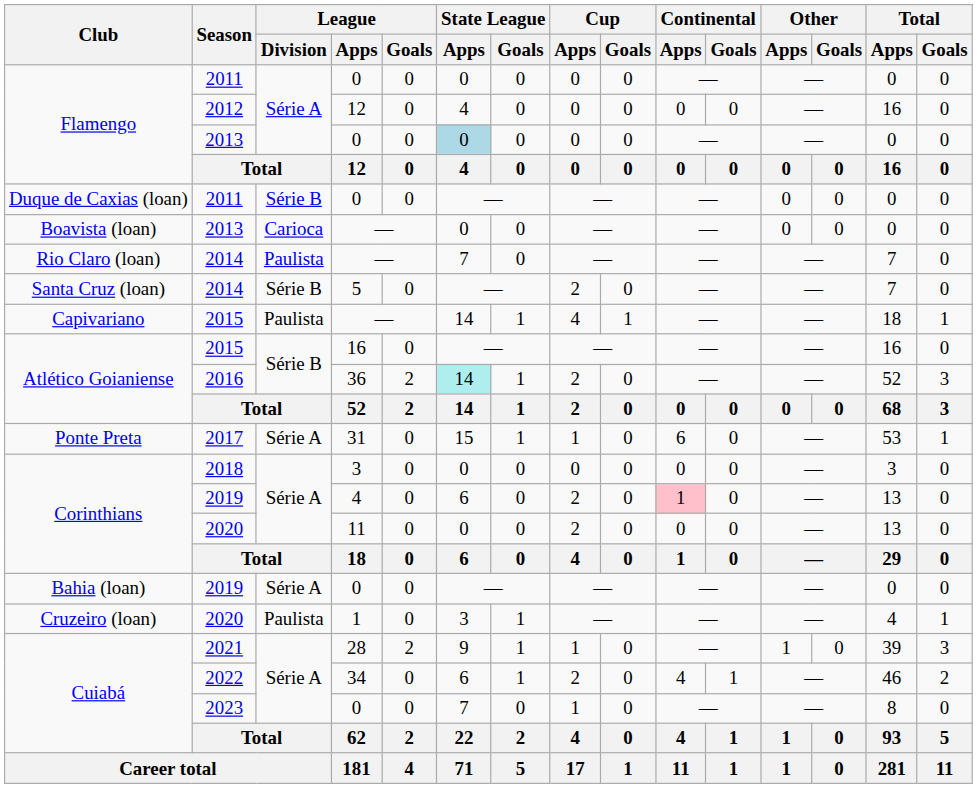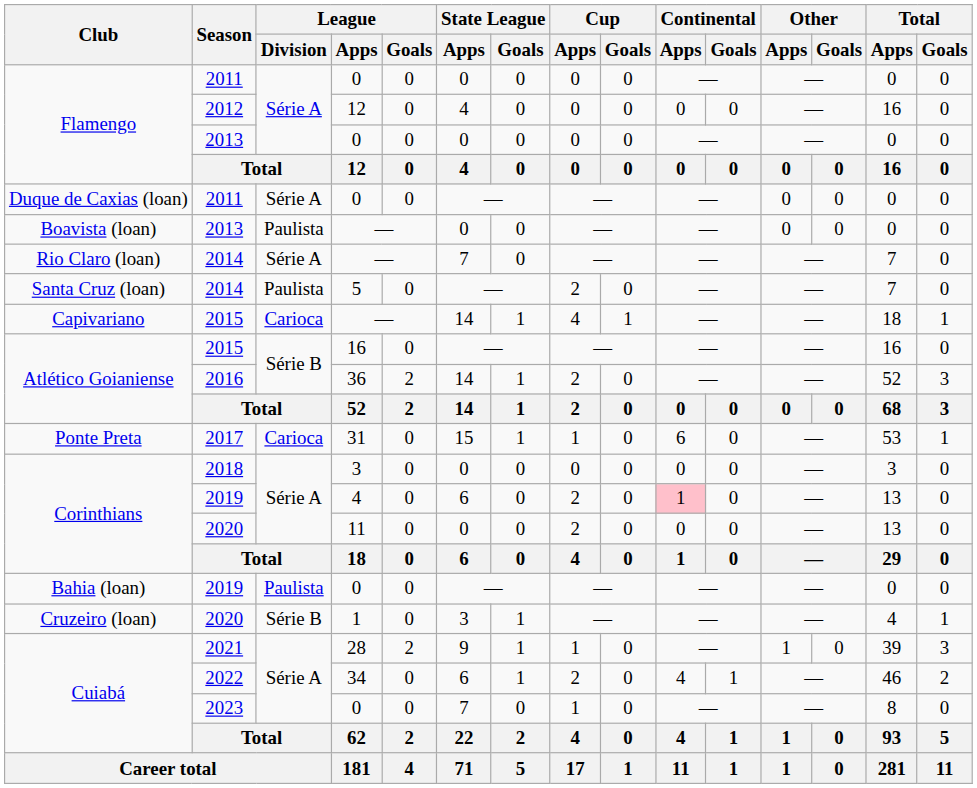 <table class="wikitable" style="text-align: center;">
 <tr>
 <th rowspan="2">Club</th>
 <th rowspan="2">Season</th>
 <th colspan="3">League</th>
 <th colspan="2">State League</th>
 <th colspan="2">Cup</th>
 <th colspan="2">Continental</th>
 <th colspan="2">Other</th>
 <th colspan="2">Total</th>
 </tr>
 <tr>
 <th>Division</th>
 <th>Apps</th>
 <th>Goals</th>
 <th>Apps</th>
 <th>Goals</th>
 <th>Apps</th>
 <th>Goals</th>
 <th>Apps</th>
 <th>Goals</th>
 <th>Apps</th>
 <th>Goals</th>
 <th>Apps</th>
 <th>Goals</th>
 </tr>
 <tr>
 <td rowspan="4"><a href='#'>Flamengo</a></td>
 <td><a href='#'>2011</a></td>
 <td rowspan="3"><a href='#'>Série A</a></td>
 <td>0</td>
 <td>0</td>
 <td>0</td>
 <td>0</td>
 <td>0</td>
 <td>0</td>
 <td colspan="2">—</td>
 <td colspan="2">—</td>
 <td>0</td>
 <td>0</td>
 </tr>
 <tr>
 <td><a href='#'>2012</a></td>
 <td>12</td>
 <td>0</td>
 <td>4</td>
 <td>0</td>
 <td>0</td>
 <td>0</td>
 <td>0</td>
 <td>0</td>
 <td colspan="2">—</td>
 <td>16</td>
 <td>0</td>
 </tr>
 <tr>
 <td><a href='#'>2013</a></td>
 <td>0</td>
 <td>0</td>
-<td style="background: lightblue;">0</td>
+<td>0</td>
 <td>0</td>
 <td>0</td>
 <td>0</td>
 <td colspan="2">—</td>
 <td colspan="2">—</td>
 <td>0</td>
 <td>0</td>
 </tr>
 <tr>
 <th colspan="2">Total</th>
 <th>12</th>
 <th>0</th>
 <th>4</th>
 <th>0</th>
 <th>0</th>
 <th>0</th>
 <th>0</th>
 <th>0</th>
 <th>0</th>
 <th>0</th>
 <th>16</th>
 <th>0</th>
 </tr>
 <tr>
 <td valign="center"><a href='#'>Duque de Caxias</a> (loan)</td>
 <td><a href='#'>2011</a></td>
-<td><a href='#'>Série B</a></td>
+<td>Série A</td>
 <td>0</td>
 <td>0</td>
 <td colspan="2">—</td>
 <td colspan="2">—</td>
 <td colspan="2">—</td>
 <td>0</td>
 <td>0</td>
 <td>0</td>
 <td>0</td>
 </tr>
 <tr>
 <td valign="center"><a href='#'>Boavista</a> (loan)</td>
 <td><a href='#'>2013</a></td>
-<td><a href='#'>Carioca</a></td>
+<td>Paulista</td>
 <td colspan="2">—</td>
 <td>0</td>
 <td>0</td>
 <td colspan="2">—</td>
 <td colspan="2">—</td>
 <td>0</td>
 <td>0</td>
 <td>0</td>
 <td>0</td>
 </tr>
 <tr>
 <td valign="center"><a href='#'>Rio Claro</a> (loan)</td>
 <td><a href='#'>2014</a></td>
-<td><a href='#'>Paulista</a></td>
+<td>Série A</td>
 <td colspan="2">—</td>
 <td>7</td>
 <td>0</td>
 <td colspan="2">—</td>
 <td colspan="2">—</td>
 <td colspan="2">—</td>
 <td>7</td>
 <td>0</td>
 </tr>
 <tr>
 <td valign="center"><a href='#'>Santa Cruz</a> (loan)</td>
 <td><a href='#'>2014</a></td>
-<td>Série B</td>
+<td>Paulista</td>
 <td>5</td>
 <td>0</td>
 <td colspan="2">—</td>
 <td>2</td>
 <td>0</td>
 <td colspan="2">—</td>
 <td colspan="2">—</td>
 <td>7</td>
 <td>0</td>
 </tr>
 <tr>
 <td valign="center"><a href='#'>Capivariano</a></td>
 <td><a href='#'>2015</a></td>
-<td>Paulista</td>
+<td><a href='#'>Carioca</a></td>
 <td colspan="2">—</td>
 <td>14</td>
 <td>1</td>
 <td>4</td>
 <td>1</td>
 <td colspan="2">—</td>
 <td colspan="2">—</td>
 <td>18</td>
 <td>1</td>
 </tr>
 <tr>
 <td rowspan="3"><a href='#'>Atlético Goianiense</a></td>
 <td><a href='#'>2015</a></td>
 <td rowspan="2">Série B</td>
 <td>16</td>
 <td>0</td>
 <td colspan="2">—</td>
 <td colspan="2">—</td>
 <td colspan="2">—</td>
 <td colspan="2">—</td>
 <td>16</td>
 <td>0</td>
 </tr>
 <tr>
 <td><a href='#'>2016</a></td>
 <td>36</td>
 <td>2</td>
-<td style="background: paleturquoise;">14</td>
+<td>14</td>
 <td>1</td>
 <td>2</td>
 <td>0</td>
 <td colspan="2">—</td>
 <td colspan="2">—</td>
 <td>52</td>
 <td>3</td>
 </tr>
 <tr>
 <th colspan="2">Total</th>
 <th>52</th>
 <th>2</th>
 <th>14</th>
 <th>1</th>
 <th>2</th>
 <th>0</th>
 <th>0</th>
 <th>0</th>
 <th>0</th>
 <th>0</th>
 <th>68</th>
 <th>3</th>
 </tr>
 <tr>
 <td valign="center"><a href='#'>Ponte Preta</a></td>
 <td><a href='#'>2017</a></td>
-<td>Série A</td>
+<td><a href='#'>Carioca</a></td>
 <td>31</td>
 <td>0</td>
 <td>15</td>
 <td>1</td>
 <td>1</td>
 <td>0</td>
 <td>6</td>
 <td>0</td>
 <td colspan="2">—</td>
 <td>53</td>
 <td>1</td>
 </tr>
 <tr>
 <td rowspan="4"><a href='#'>Corinthians</a></td>
 <td><a href='#'>2018</a></td>
 <td rowspan="3">Série A</td>
 <td>3</td>
 <td>0</td>
 <td>0</td>
 <td>0</td>
 <td>0</td>
 <td>0</td>
 <td>0</td>
 <td>0</td>
 <td colspan="2">—</td>
 <td>3</td>
 <td>0</td>
 </tr>
 <tr>
 <td><a href='#'>2019</a></td>
 <td>4</td>
 <td>0</td>
 <td>6</td>
 <td>0</td>
 <td>2</td>
 <td>0</td>
 <td style="background: pink;">1</td>
 <td>0</td>
 <td colspan="2">—</td>
 <td>13</td>
 <td>0</td>
 </tr>
 <tr>
 <td><a href='#'>2020</a></td>
 <td>11</td>
 <td>0</td>
 <td>0</td>
 <td>0</td>
 <td>2</td>
 <td>0</td>
 <td>0</td>
 <td>0</td>
 <td colspan="2">—</td>
 <td>13</td>
 <td>0</td>
 </tr>
 <tr>
 <th colspan="2">Total</th>
 <th>18</th>
 <th>0</th>
 <th>6</th>
 <th>0</th>
 <th>4</th>
 <th>0</th>
 <th>1</th>
 <th>0</th>
 <th colspan="2">—</th>
 <th>29</th>
 <th>0</th>
 </tr>
 <tr>
 <td valign="center"><a href='#'>Bahia</a> (loan)</td>
 <td><a href='#'>2019</a></td>
-<td>Série A</td>
+<td><a href='#'>Paulista</a></td>
 <td>0</td>
 <td>0</td>
 <td colspan="2">—</td>
 <td colspan="2">—</td>
 <td colspan="2">—</td>
 <td colspan="2">—</td>
 <td>0</td>
 <td>0</td>
 </tr>
 <tr>
 <td valign="center"><a href='#'>Cruzeiro</a> (loan)</td>
 <td><a href='#'>2020</a></td>
-<td>Paulista</td>
+<td>Série B</td>
 <td>1</td>
 <td>0</td>
 <td>3</td>
 <td>1</td>
 <td colspan="2">—</td>
 <td colspan="2">—</td>
 <td colspan="2">—</td>
 <td>4</td>
 <td>1</td>
 </tr>
 <tr>
 <td rowspan="4"><a href='#'>Cuiabá</a></td>
 <td><a href='#'>2021</a></td>
 <td rowspan="3">Série A</td>
 <td>28</td>
 <td>2</td>
 <td>9</td>
 <td>1</td>
 <td>1</td>
 <td>0</td>
 <td colspan="2">—</td>
 <td>1</td>
 <td>0</td>
 <td>39</td>
 <td>3</td>
 </tr>
 <tr>
 <td><a href='#'>2022</a></td>
 <td>34</td>
 <td>0</td>
 <td>6</td>
 <td>1</td>
 <td>2</td>
 <td>0</td>
 <td>4</td>
 <td>1</td>
 <td colspan="2">—</td>
 <td>46</td>
 <td>2</td>
 </tr>
 <tr>
 <td><a href='#'>2023</a></td>
 <td>0</td>
 <td>0</td>
 <td>7</td>
 <td>0</td>
 <td>1</td>
 <td>0</td>
 <td colspan="2">—</td>
 <td colspan="2">—</td>
 <td>8</td>
 <td>0</td>
 </tr>
 <tr>
 <th colspan="2">Total</th>
 <th>62</th>
 <th>2</th>
 <th>22</th>
 <th>2</th>
 <th>4</th>
 <th>0</th>
 <th>4</th>
 <th>1</th>
 <th>1</th>
 <th>0</th>
 <th>93</th>
 <th>5</th>
 </tr>
 <tr>
 <th colspan="3">Career total</th>
 <th>181</th>
 <th>4</th>
 <th>71</th>
 <th>5</th>
 <th>17</th>
 <th>1</th>
 <th>11</th>
 <th>1</th>
 <th>1</th>
 <th>0</th>
 <th>281</th>
 <th>11</th>
 </tr>
 </table>
